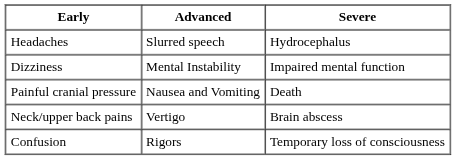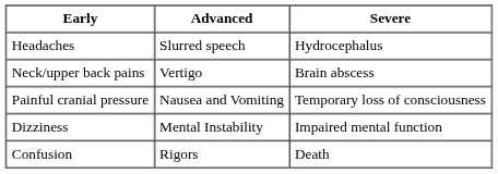 <table border="1" cellpadding="5" cellspacing="0" align="center">
 <tr>
 <th scope="col">Early</th>
 <th scope="col">Advanced</th>
 <th scope="col">Severe</th>
 </tr>
 <tr>
 <td>Headaches</td>
 <td>Slurred speech</td>
 <td>Hydrocephalus</td>
 </tr>
 <tr>
+<td>Neck/upper back pains</td>
+<td>Vertigo</td>
+<td>Brain abscess</td>
+</tr>
+<tr>
+<td>Painful cranial pressure</td>
+<td>Nausea and Vomiting</td>
+<td>Temporary loss of consciousness</td>
+</tr>
+<tr>
 <td>Dizziness</td>
 <td>Mental Instability</td>
 <td>Impaired mental function</td>
 </tr>
 <tr>
-<td>Painful cranial pressure</td>
-<td>Nausea and Vomiting</td>
+<td>Confusion</td>
+<td>Rigors</td>
 <td>Death</td>
 </tr>
-<tr>
-<td>Neck/upper back pains</td>
-<td>Vertigo</td>
-<td>Brain abscess</td>
-</tr>
-<tr>
-<td>Confusion</td>
-<td>Rigors</td>
-<td>Temporary loss of consciousness</td>
-</tr>
 </table>
